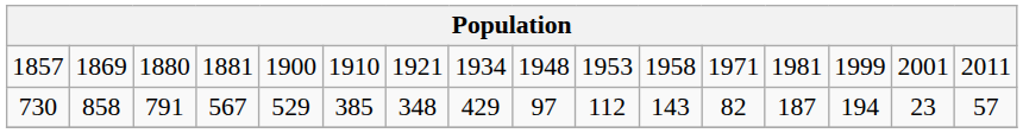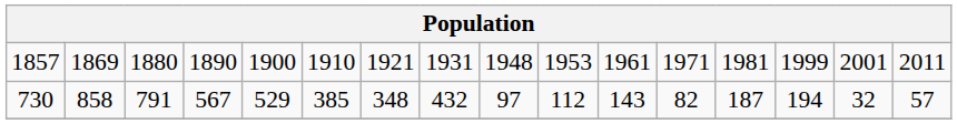 <table class="wikitable" style="margin: 0.5em auto; text-align: center;">
 <tr>
 <th colspan="16">Population</th>
 </tr>
 <tr>
 <td>1857</td>
 <td>1869</td>
 <td>1880</td>
-<td>1881</td>
+<td>1890</td>
 <td>1900</td>
 <td>1910</td>
 <td>1921</td>
-<td>1934</td>
+<td>1931</td>
 <td>1948</td>
 <td>1953</td>
-<td>1958</td>
+<td>1961</td>
 <td>1971</td>
 <td>1981</td>
 <td>1999</td>
 <td>2001</td>
 <td>2011</td>
 </tr>
 <tr>
 <td>730</td>
 <td>858</td>
 <td>791</td>
 <td>567</td>
 <td>529</td>
 <td>385</td>
 <td>348</td>
-<td>429</td>
+<td>432</td>
 <td>97</td>
 <td>112</td>
 <td>143</td>
 <td>82</td>
 <td>187</td>
 <td>194</td>
-<td>23</td>
+<td>32</td>
 <td>57</td>
 </tr>
 <tr>
 </tr>
 </table>
